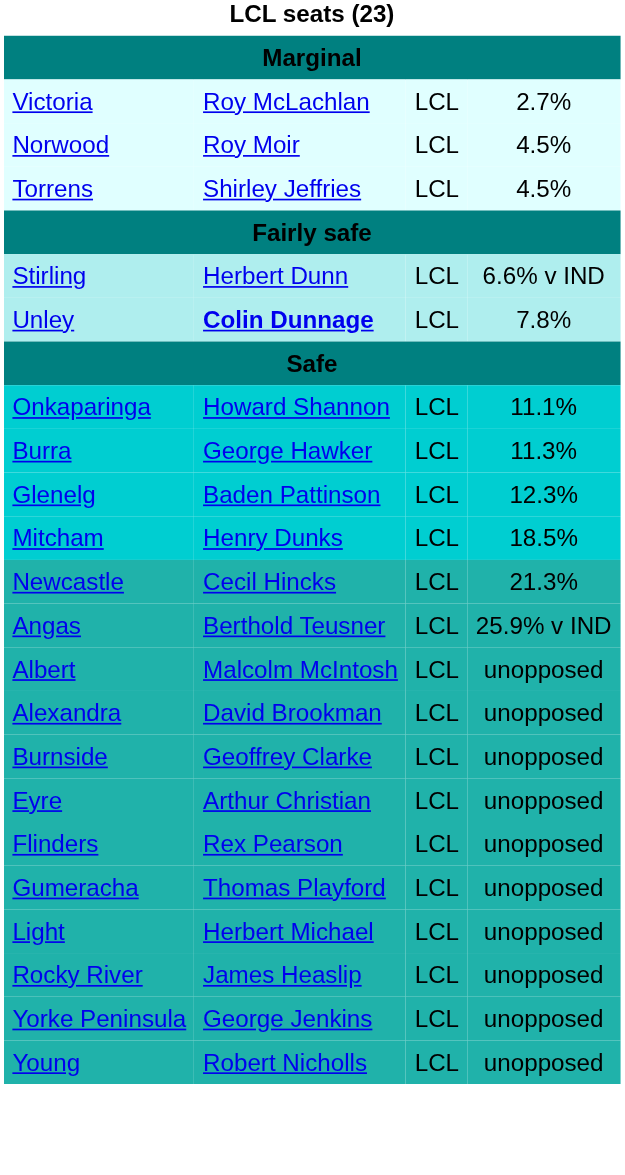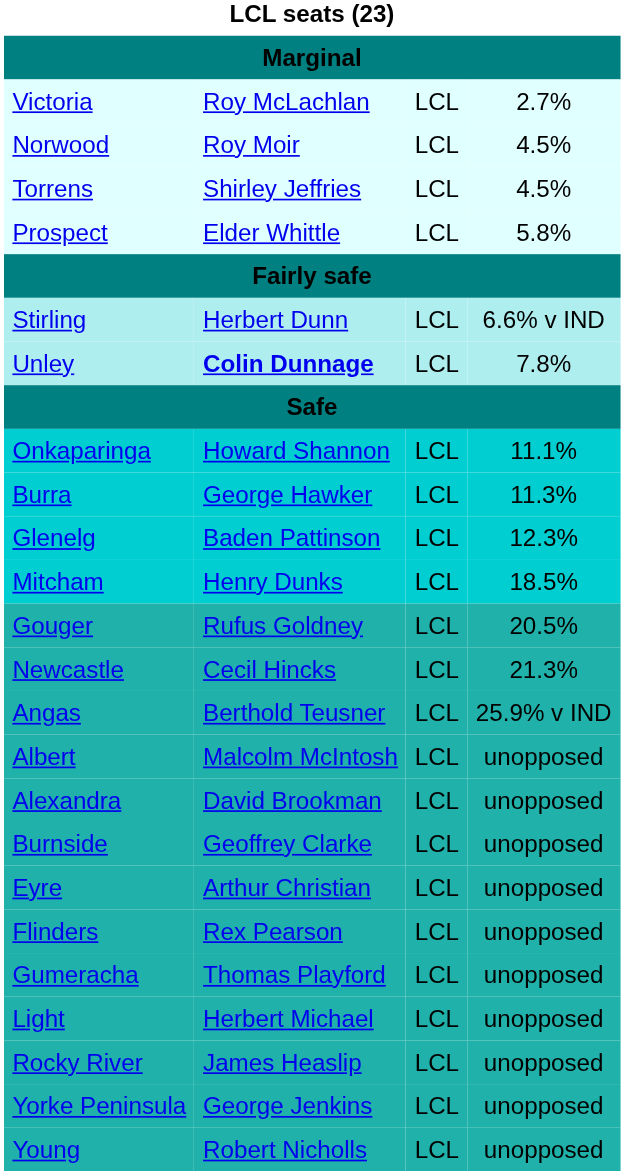 <table class="toccolours" cellpadding="5" cellspacing="0" style="float:left; margin-right:.5em; margin-top:.4em; font-size:90%;">
 <tr>
 <td COLSPAN=4 align="center"><strong>LCL seats (23)</strong></td>
 </tr>
 <tr>
 <td COLSPAN=4 align="center" bgcolor="Teal"><span><strong>Marginal</strong></span></td>
 </tr>
 <tr>
 <td align="left" bgcolor="E0FFFF"><a href='#'>Victoria</a></td>
 <td align="left" bgcolor="E0FFFF"><a href='#'>Roy McLachlan</a></td>
 <td align="left" bgcolor="E0FFFF">LCL</td>
 <td align="center" bgcolor="E0FFFF">2.7%</td>
 </tr>
 <tr>
 <td align="left" bgcolor="E0FFFF"><a href='#'>Norwood</a></td>
 <td align="left" bgcolor="E0FFFF"><a href='#'>Roy Moir</a></td>
 <td align="left" bgcolor="E0FFFF">LCL</td>
 <td align="center" bgcolor="E0FFFF">4.5%</td>
 </tr>
 <tr>
 <td align="left" bgcolor="E0FFFF"><a href='#'>Torrens</a></td>
 <td align="left" bgcolor="E0FFFF"><a href='#'>Shirley Jeffries</a></td>
 <td align="left" bgcolor="E0FFFF">LCL</td>
 <td align="center" bgcolor="E0FFFF">4.5%</td>
+</tr>
+<tr>
+<td align="left" bgcolor="E0FFFF"><a href='#'>Prospect</a></td>
+<td align="left" bgcolor="E0FFFF"><a href='#'>Elder Whittle</a></td>
+<td align="left" bgcolor="E0FFFF">LCL</td>
+<td align="center" bgcolor="E0FFFF">5.8%</td>
 </tr>
 <tr>
 <td COLSPAN=4 align="center" bgcolor="Teal"><span><strong>Fairly safe</strong></span></td>
 </tr>
 <tr>
 <td align="left" bgcolor="AFEEEE"><a href='#'>Stirling</a></td>
 <td align="left" bgcolor="AFEEEE"><a href='#'>Herbert Dunn</a></td>
 <td align="left" bgcolor="AFEEEE">LCL</td>
 <td align="center" bgcolor="AFEEEE">6.6% v IND</td>
 </tr>
 <tr>
 <td align="left" bgcolor="AFEEEE"><a href='#'>Unley</a></td>
 <td align="left" bgcolor="AFEEEE"><strong><a href='#'>Colin Dunnage</a></strong></td>
 <td align="left" bgcolor="AFEEEE">LCL</td>
 <td align="center" bgcolor="AFEEEE">7.8%</td>
 </tr>
 <tr>
 <td COLSPAN=4 align="center" bgcolor="Teal"><span><strong>Safe</strong></span></td>
 </tr>
 <tr>
 <td align="left" bgcolor="00CED1"><a href='#'>Onkaparinga</a></td>
 <td align="left" bgcolor="00CED1"><a href='#'>Howard Shannon</a></td>
 <td align="left" bgcolor="00CED1">LCL</td>
 <td align="center" bgcolor="00CED1">11.1%</td>
 </tr>
 <tr>
 <td align="left" bgcolor="00CED1"><a href='#'>Burra</a></td>
 <td align="left" bgcolor="00CED1"><a href='#'>George Hawker</a></td>
 <td align="left" bgcolor="00CED1">LCL</td>
 <td align="center" bgcolor="00CED1">11.3%</td>
 </tr>
 <tr>
 <td align="left" bgcolor="00CED1"><a href='#'>Glenelg</a></td>
 <td align="left" bgcolor="00CED1"><a href='#'>Baden Pattinson</a></td>
 <td align="left" bgcolor="00CED1">LCL</td>
 <td align="center" bgcolor="00CED1">12.3%</td>
 </tr>
 <tr>
 <td align="left" bgcolor="00CED1"><a href='#'>Mitcham</a></td>
 <td align="left" bgcolor="00CED1"><a href='#'>Henry Dunks</a></td>
 <td align="left" bgcolor="00CED1">LCL</td>
 <td align="center" bgcolor="00CED1">18.5%</td>
+</tr>
+<tr>
+<td align="left" bgcolor="20B2AA"><a href='#'>Gouger</a></td>
+<td align="left" bgcolor="20B2AA"><a href='#'>Rufus Goldney</a></td>
+<td align="left" bgcolor="20B2AA">LCL</td>
+<td align="center" bgcolor="20B2AA">20.5%</td>
 </tr>
 <tr>
 <td align="left" bgcolor="20B2AA"><a href='#'>Newcastle</a></td>
 <td align="left" bgcolor="20B2AA"><a href='#'>Cecil Hincks</a></td>
 <td align="left" bgcolor="20B2AA">LCL</td>
 <td align="center" bgcolor="20B2AA">21.3%</td>
 </tr>
 <tr>
 <td align="left" bgcolor="20B2AA"><a href='#'>Angas</a></td>
 <td align="left" bgcolor="20B2AA"><a href='#'>Berthold Teusner</a></td>
 <td align="left" bgcolor="20B2AA">LCL</td>
 <td align="center" bgcolor="20B2AA">25.9% v IND</td>
 </tr>
 <tr>
 <td align="left" bgcolor="20B2AA"><a href='#'>Albert</a></td>
 <td align="left" bgcolor="20B2AA"><a href='#'>Malcolm McIntosh</a></td>
 <td align="left" bgcolor="20B2AA">LCL</td>
 <td align="center" bgcolor="20B2AA">unopposed</td>
 </tr>
 <tr>
 <td align="left" bgcolor="20B2AA"><a href='#'>Alexandra</a></td>
 <td align="left" bgcolor="20B2AA"><a href='#'>David Brookman</a></td>
 <td align="left" bgcolor="20B2AA">LCL</td>
 <td align="center" bgcolor="20B2AA">unopposed</td>
 </tr>
 <tr>
 <td align="left" bgcolor="20B2AA"><a href='#'>Burnside</a></td>
 <td align="left" bgcolor="20B2AA"><a href='#'>Geoffrey Clarke</a></td>
 <td align="left" bgcolor="20B2AA">LCL</td>
 <td align="center" bgcolor="20B2AA">unopposed</td>
 </tr>
 <tr>
 <td align="left" bgcolor="20B2AA"><a href='#'>Eyre</a></td>
 <td align="left" bgcolor="20B2AA"><a href='#'>Arthur Christian</a></td>
 <td align="left" bgcolor="20B2AA">LCL</td>
 <td align="center" bgcolor="20B2AA">unopposed</td>
 </tr>
 <tr>
 <td align="left" bgcolor="20B2AA"><a href='#'>Flinders</a></td>
 <td align="left" bgcolor="20B2AA"><a href='#'>Rex Pearson</a></td>
 <td align="left" bgcolor="20B2AA">LCL</td>
 <td align="center" bgcolor="20B2AA">unopposed</td>
 </tr>
 <tr>
 <td align="left" bgcolor="20B2AA"><a href='#'>Gumeracha</a></td>
 <td align="left" bgcolor="20B2AA"><a href='#'>Thomas Playford</a></td>
 <td align="left" bgcolor="20B2AA">LCL</td>
 <td align="center" bgcolor="20B2AA">unopposed</td>
 </tr>
 <tr>
 <td align="left" bgcolor="20B2AA"><a href='#'>Light</a></td>
 <td align="left" bgcolor="20B2AA"><a href='#'>Herbert Michael</a></td>
 <td align="left" bgcolor="20B2AA">LCL</td>
 <td align="center" bgcolor="20B2AA">unopposed</td>
 </tr>
 <tr>
 <td align="left" bgcolor="20B2AA"><a href='#'>Rocky River</a></td>
 <td align="left" bgcolor="20B2AA"><a href='#'>James Heaslip</a></td>
 <td align="left" bgcolor="20B2AA">LCL</td>
 <td align="center" bgcolor="20B2AA">unopposed</td>
 </tr>
 <tr>
 <td align="left" bgcolor="20B2AA"><a href='#'>Yorke Peninsula</a></td>
 <td align="left" bgcolor="20B2AA"><a href='#'>George Jenkins</a></td>
 <td align="left" bgcolor="20B2AA">LCL</td>
 <td align="center" bgcolor="20B2AA">unopposed</td>
 </tr>
 <tr>
 <td align="left" bgcolor="20B2AA"><a href='#'>Young</a></td>
 <td align="left" bgcolor="20B2AA"><a href='#'>Robert Nicholls</a></td>
 <td align="left" bgcolor="20B2AA">LCL</td>
 <td align="center" bgcolor="20B2AA">unopposed</td>
 </tr>
 <tr>
 </tr>
 </table>
